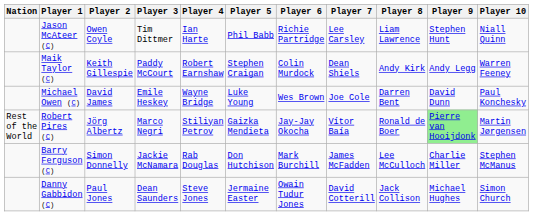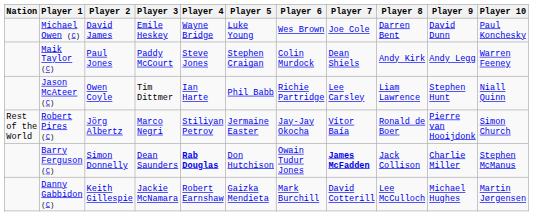 <table class="wikitable sortable" border="1">
 <tr>
 <th width="360">Nation</th>
 <th width="260">Player 1</th>
 <th width="210">Player 2</th>
 <th width="220">Player 3</th>
 <th width="250">Player 4</th>
 <th width="250">Player 5</th>
 <th width="260">Player 6</th>
 <th width="220">Player 7</th>
 <th width="250">Player 8</th>
 <th width="330">Player 9</th>
 <th width="260">Player 10</th>
 </tr>
 <tr>
 <td></td>
+<td><a href='#'>Michael Owen</a> <small>(<a href='#'>C</a>)</small></td>
+<td><a href='#'>David James</a></td>
+<td><a href='#'>Emile Heskey</a></td>
+<td><a href='#'>Wayne Bridge</a></td>
+<td><a href='#'>Luke Young</a></td>
+<td><a href='#'>Wes Brown</a></td>
+<td><a href='#'>Joe Cole</a></td>
+<td><a href='#'>Darren Bent</a></td>
+<td><a href='#'>David Dunn</a></td>
+<td><a href='#'>Paul Konchesky</a></td>
+</tr>
+<tr>
+<td></td>
+<td><a href='#'>Maik Taylor</a> <small>(<a href='#'>C</a>)</small></td>
+<td><a href='#'>Paul Jones</a></td>
+<td><a href='#'>Paddy McCourt</a></td>
+<td><a href='#'>Steve Jones</a></td>
+<td><a href='#'>Stephen Craigan</a></td>
+<td><a href='#'>Colin Murdock</a></td>
+<td><a href='#'>Dean Shiels</a></td>
+<td><a href='#'>Andy Kirk</a></td>
+<td><a href='#'>Andy Legg</a></td>
+<td><a href='#'>Warren Feeney</a></td>
+</tr>
+<tr>
+<td></td>
 <td><a href='#'>Jason McAteer</a> <small>(<a href='#'>C</a>)</small></td>
 <td><a href='#'>Owen Coyle</a></td>
 <td>Tim Dittmer</td>
 <td><a href='#'>Ian Harte</a></td>
 <td><a href='#'>Phil Babb</a></td>
 <td><a href='#'>Richie Partridge</a></td>
 <td><a href='#'>Lee Carsley</a></td>
 <td><a href='#'>Liam Lawrence</a></td>
 <td><a href='#'>Stephen Hunt</a></td>
 <td><a href='#'>Niall Quinn</a></td>
 </tr>
 <tr>
-<td></td>
-<td><a href='#'>Maik Taylor</a> <small>(<a href='#'>C</a>)</small></td>
-<td><a href='#'>Keith Gillespie</a></td>
-<td><a href='#'>Paddy McCourt</a></td>
-<td><a href='#'>Robert Earnshaw</a></td>
-<td><a href='#'>Stephen Craigan</a></td>
-<td><a href='#'>Colin Murdock</a></td>
-<td><a href='#'>Dean Shiels</a></td>
-<td><a href='#'>Andy Kirk</a></td>
-<td><a href='#'>Andy Legg</a></td>
-<td><a href='#'>Warren Feeney</a></td>
-</tr>
-<tr>
-<td></td>
-<td><a href='#'>Michael Owen</a> <small>(<a href='#'>C</a>)</small></td>
-<td><a href='#'>David James</a></td>
-<td><a href='#'>Emile Heskey</a></td>
-<td><a href='#'>Wayne Bridge</a></td>
-<td><a href='#'>Luke Young</a></td>
-<td><a href='#'>Wes Brown</a></td>
-<td><a href='#'>Joe Cole</a></td>
-<td><a href='#'>Darren Bent</a></td>
-<td><a href='#'>David Dunn</a></td>
-<td><a href='#'>Paul Konchesky</a></td>
-</tr>
-<tr>
 <td>Rest of the World</td>
 <td> <a href='#'>Robert Pires</a> <small>(<a href='#'>C</a>)</small></td>
 <td> <a href='#'>Jörg Albertz</a></td>
 <td> <a href='#'>Marco Negri</a></td>
 <td> <a href='#'>Stiliyan Petrov</a></td>
-<td> <a href='#'>Gaizka Mendieta</a></td>
+<td><a href='#'>Jermaine Easter</a></td>
 <td> <a href='#'>Jay-Jay Okocha</a></td>
 <td> <a href='#'>Vítor Baía</a></td>
 <td> <a href='#'>Ronald de Boer</a></td>
-<td style="background: lightgreen;"> <a href='#'>Pierre van Hooijdonk</a></td>
-<td> <a href='#'>Martin Jørgensen</a></td>
+<td> <a href='#'>Pierre van Hooijdonk</a></td>
+<td><a href='#'>Simon Church</a></td>
 </tr>
 <tr>
 <td></td>
 <td><a href='#'>Barry Ferguson</a> <small>(<a href='#'>C</a>)</small></td>
 <td><a href='#'>Simon Donnelly</a></td>
-<td><a href='#'>Jackie McNamara</a></td>
-<td><a href='#'>Rab Douglas</a></td>
+<td><a href='#'>Dean Saunders</a></td>
+<td><strong><a href='#'>Rab Douglas</a></strong></td>
 <td><a href='#'>Don Hutchison</a></td>
-<td><a href='#'>Mark Burchill</a></td>
-<td><a href='#'>James McFadden</a></td>
-<td><a href='#'>Lee McCulloch</a></td>
+<td><a href='#'>Owain Tudur Jones</a></td>
+<td><strong><a href='#'>James McFadden</a></strong></td>
+<td><a href='#'>Jack Collison</a></td>
 <td><a href='#'>Charlie Miller</a></td>
 <td><a href='#'>Stephen McManus</a></td>
 </tr>
 <tr>
 <td></td>
 <td><a href='#'>Danny Gabbidon</a> <small>(<a href='#'>C</a>)</small></td>
-<td><a href='#'>Paul Jones</a></td>
-<td><a href='#'>Dean Saunders</a></td>
-<td><a href='#'>Steve Jones</a></td>
-<td><a href='#'>Jermaine Easter</a></td>
-<td><a href='#'>Owain Tudur Jones</a></td>
+<td><a href='#'>Keith Gillespie</a></td>
+<td><a href='#'>Jackie McNamara</a></td>
+<td><a href='#'>Robert Earnshaw</a></td>
+<td> <a href='#'>Gaizka Mendieta</a></td>
+<td><a href='#'>Mark Burchill</a></td>
 <td><a href='#'>David Cotterill</a></td>
-<td><a href='#'>Jack Collison</a></td>
+<td><a href='#'>Lee McCulloch</a></td>
 <td><a href='#'>Michael Hughes</a></td>
-<td><a href='#'>Simon Church</a></td>
+<td> <a href='#'>Martin Jørgensen</a></td>
 </tr>
 </table>
